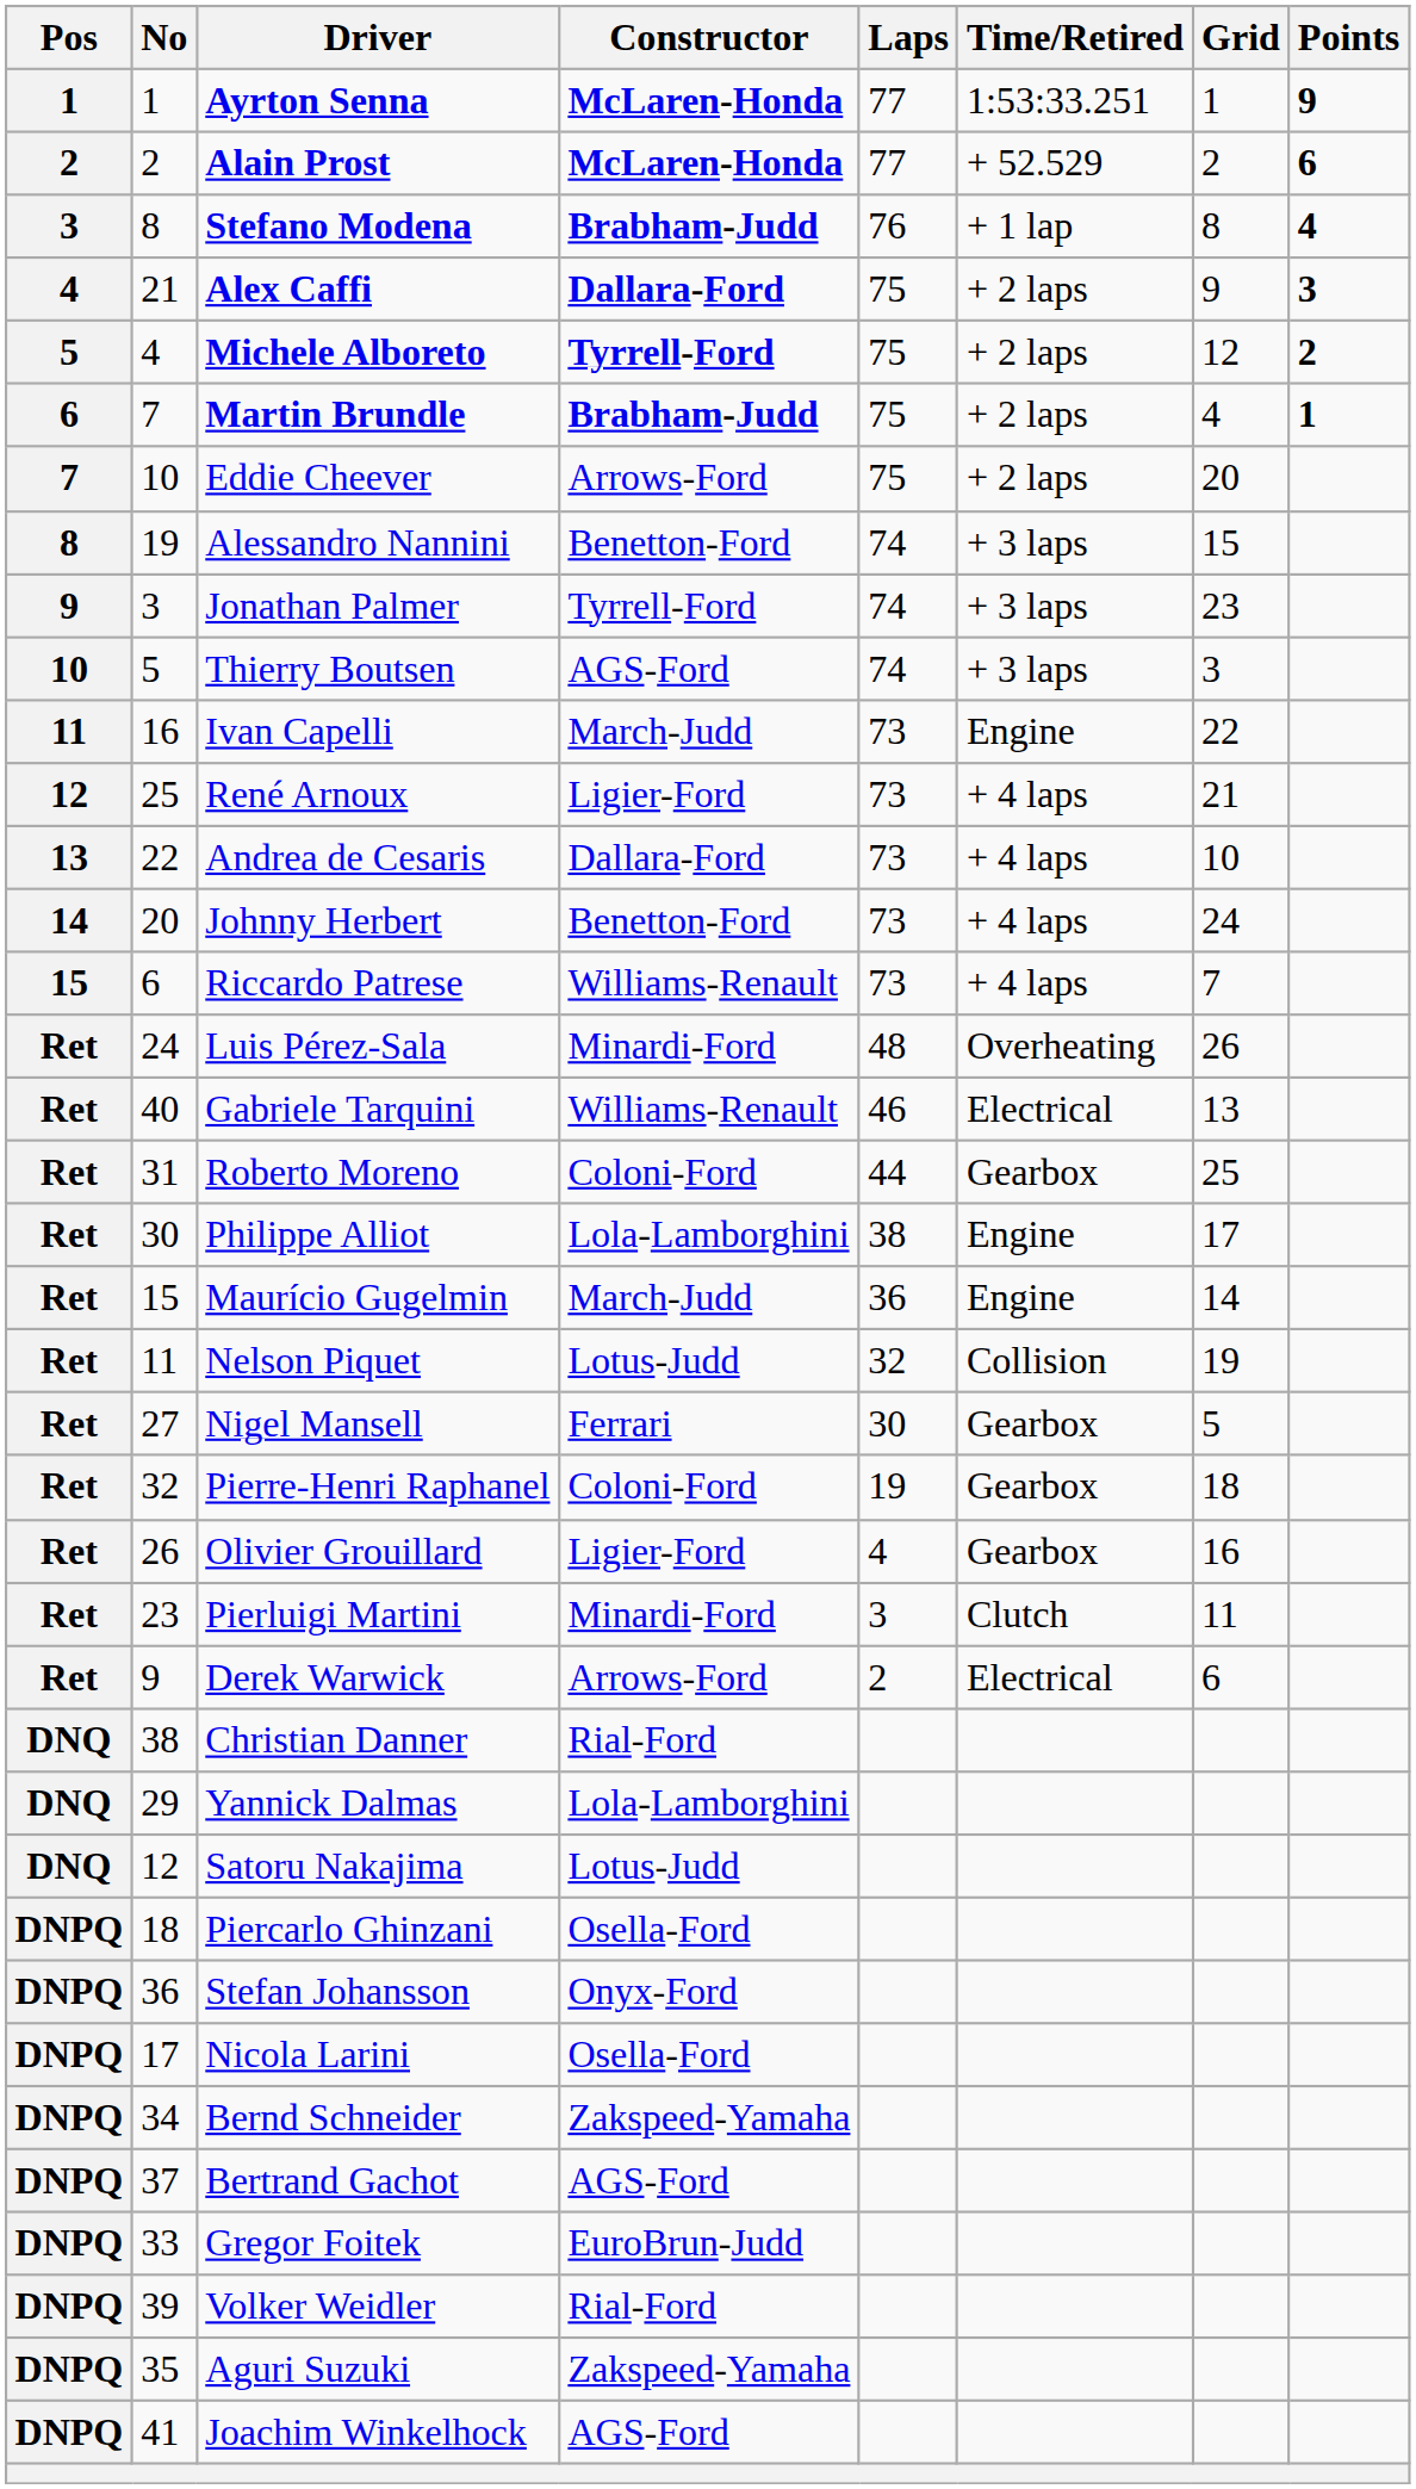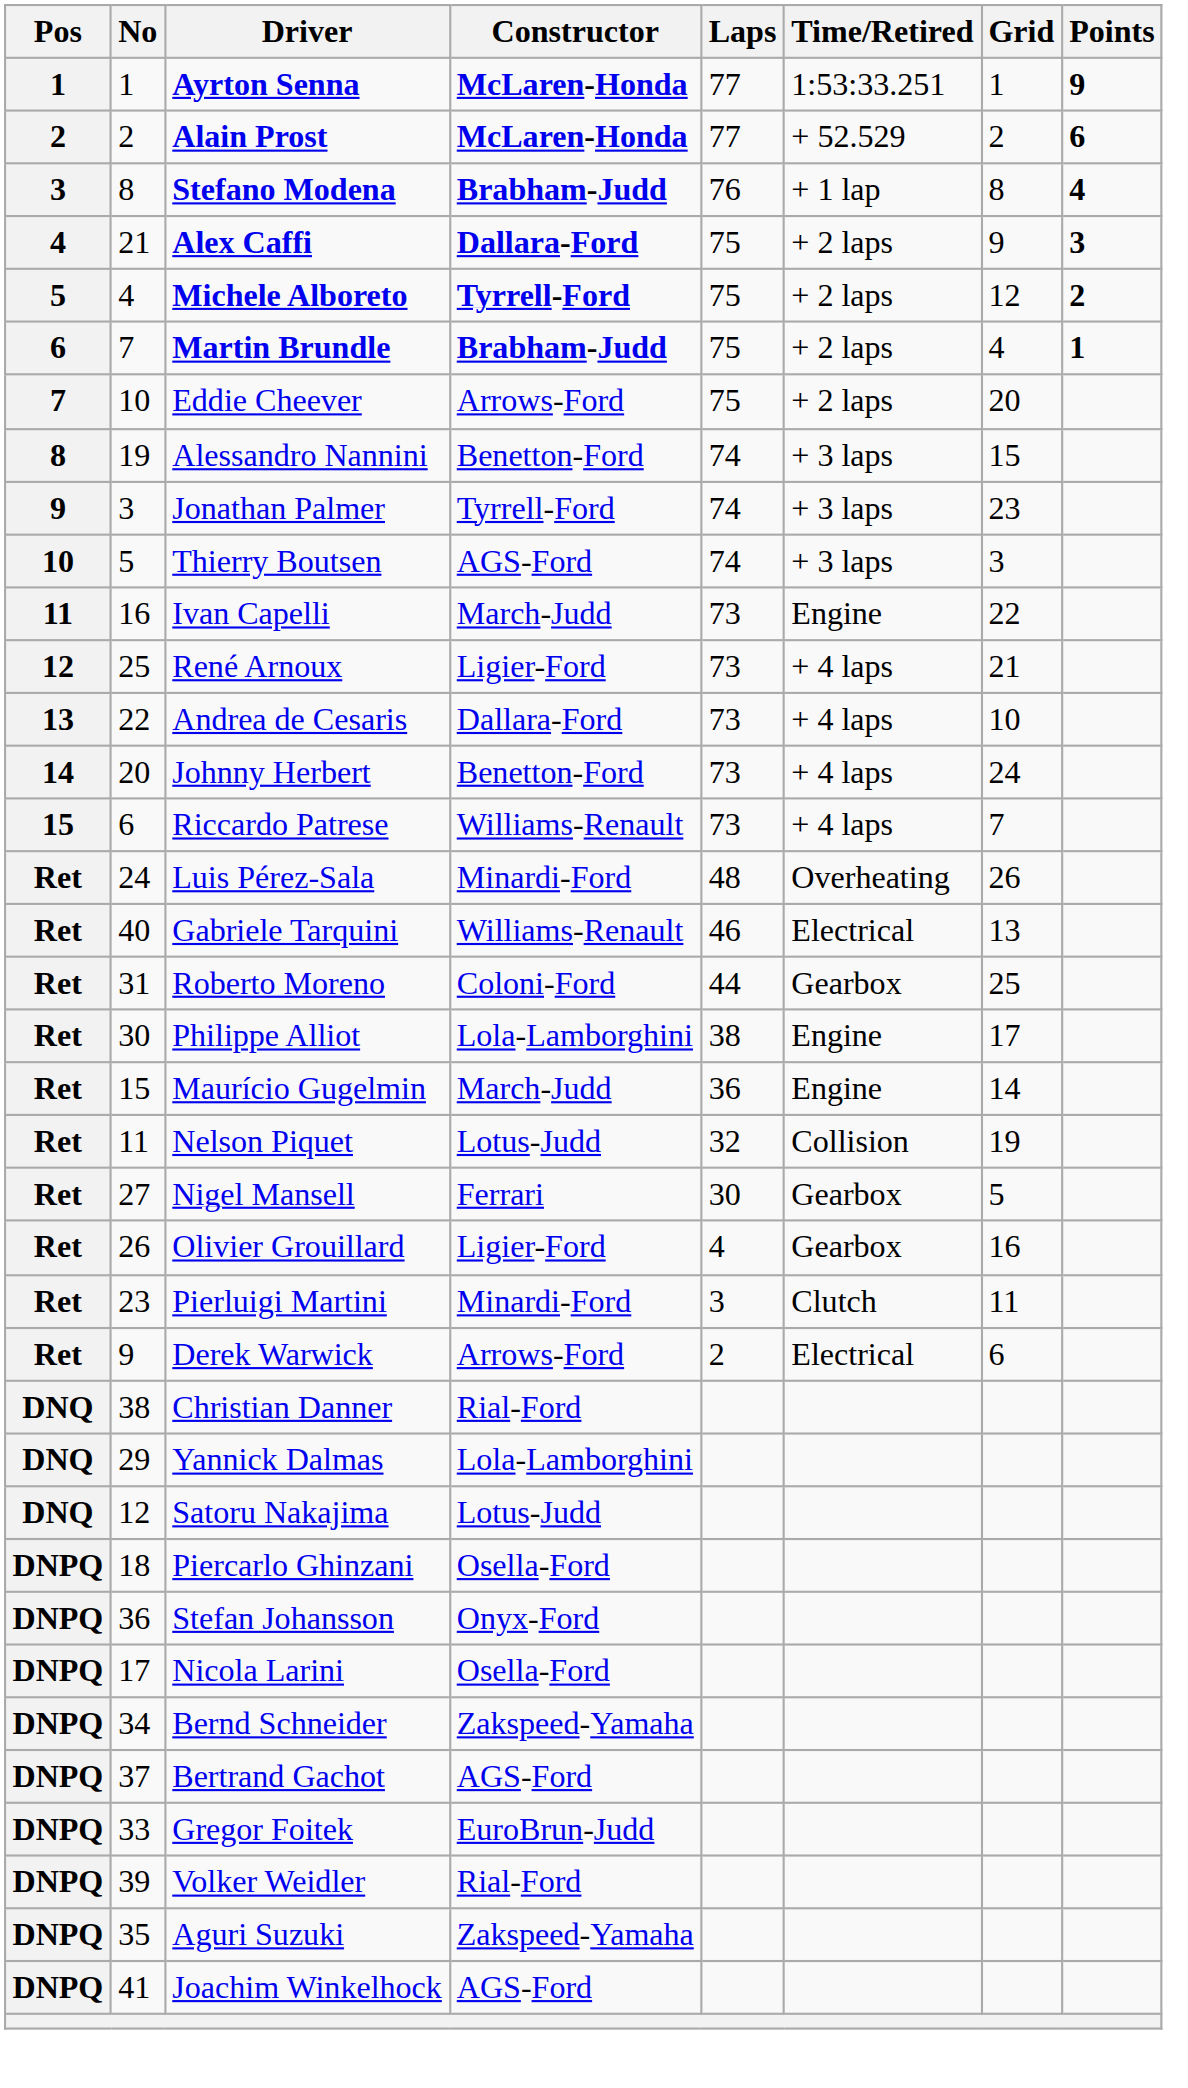 <table class="wikitable" style="font-size: 95%;">
 <tr>
 <th>Pos</th>
 <th>No</th>
 <th>Driver</th>
 <th>Constructor</th>
 <th>Laps</th>
 <th>Time/Retired</th>
 <th>Grid</th>
 <th>Points</th>
 </tr>
 <tr>
 <th>1</th>
 <td>1</td>
 <td> <strong><a href='#'>Ayrton Senna</a></strong></td>
 <td><strong><a href='#'>McLaren</a>-<a href='#'>Honda</a></strong></td>
 <td>77</td>
 <td>1:53:33.251</td>
 <td>1</td>
 <td><strong>9</strong></td>
 </tr>
 <tr>
 <th>2</th>
 <td>2</td>
 <td> <strong><a href='#'>Alain Prost</a></strong></td>
 <td><strong><a href='#'>McLaren</a>-<a href='#'>Honda</a></strong></td>
 <td>77</td>
 <td>+ 52.529</td>
 <td>2</td>
 <td><strong>6</strong></td>
 </tr>
 <tr>
 <th>3</th>
 <td>8</td>
 <td> <strong><a href='#'>Stefano Modena</a></strong></td>
 <td><strong><a href='#'>Brabham</a>-<a href='#'>Judd</a></strong></td>
 <td>76</td>
 <td>+ 1 lap</td>
 <td>8</td>
 <td><strong>4</strong></td>
 </tr>
 <tr>
 <th>4</th>
 <td>21</td>
 <td> <strong><a href='#'>Alex Caffi</a></strong></td>
 <td><strong><a href='#'>Dallara</a>-<a href='#'>Ford</a></strong></td>
 <td>75</td>
 <td>+ 2 laps</td>
 <td>9</td>
 <td><strong>3</strong></td>
 </tr>
 <tr>
 <th>5</th>
 <td>4</td>
 <td> <strong><a href='#'>Michele Alboreto</a></strong></td>
 <td><strong><a href='#'>Tyrrell</a>-<a href='#'>Ford</a></strong></td>
 <td>75</td>
 <td>+ 2 laps</td>
 <td>12</td>
 <td><strong>2</strong></td>
 </tr>
 <tr>
 <th>6</th>
 <td>7</td>
 <td> <strong><a href='#'>Martin Brundle</a></strong></td>
 <td><strong><a href='#'>Brabham</a>-<a href='#'>Judd</a></strong></td>
 <td>75</td>
 <td>+ 2 laps</td>
 <td>4</td>
 <td><strong>1</strong></td>
 </tr>
 <tr>
 <th>7</th>
 <td>10</td>
 <td> <a href='#'>Eddie Cheever</a></td>
 <td><a href='#'>Arrows</a>-<a href='#'>Ford</a></td>
 <td>75</td>
 <td>+ 2 laps</td>
 <td>20</td>
 <td></td>
 </tr>
 <tr>
 <th>8</th>
 <td>19</td>
 <td> <a href='#'>Alessandro Nannini</a></td>
 <td><a href='#'>Benetton</a>-<a href='#'>Ford</a></td>
 <td>74</td>
 <td>+ 3 laps</td>
 <td>15</td>
 <td></td>
 </tr>
 <tr>
 <th>9</th>
 <td>3</td>
 <td> <a href='#'>Jonathan Palmer</a></td>
 <td><a href='#'>Tyrrell</a>-<a href='#'>Ford</a></td>
 <td>74</td>
 <td>+ 3 laps</td>
 <td>23</td>
 <td></td>
 </tr>
 <tr>
 <th>10</th>
 <td>5</td>
 <td> <a href='#'>Thierry Boutsen</a></td>
 <td><a href='#'>AGS</a>-<a href='#'>Ford</a></td>
 <td>74</td>
 <td>+ 3 laps</td>
 <td>3</td>
 <td></td>
 </tr>
 <tr>
 <th>11</th>
 <td>16</td>
 <td> <a href='#'>Ivan Capelli</a></td>
 <td><a href='#'>March</a>-<a href='#'>Judd</a></td>
 <td>73</td>
 <td>Engine</td>
 <td>22</td>
 <td></td>
 </tr>
 <tr>
 <th>12</th>
 <td>25</td>
 <td> <a href='#'>René Arnoux</a></td>
 <td><a href='#'>Ligier</a>-<a href='#'>Ford</a></td>
 <td>73</td>
 <td>+ 4 laps</td>
 <td>21</td>
 <td></td>
 </tr>
 <tr>
 <th>13</th>
 <td>22</td>
 <td> <a href='#'>Andrea de Cesaris</a></td>
 <td><a href='#'>Dallara</a>-<a href='#'>Ford</a></td>
 <td>73</td>
 <td>+ 4 laps</td>
 <td>10</td>
 <td></td>
 </tr>
 <tr>
 <th>14</th>
 <td>20</td>
 <td> <a href='#'>Johnny Herbert</a></td>
 <td><a href='#'>Benetton</a>-<a href='#'>Ford</a></td>
 <td>73</td>
 <td>+ 4 laps</td>
 <td>24</td>
 <td></td>
 </tr>
 <tr>
 <th>15</th>
 <td>6</td>
 <td> <a href='#'>Riccardo Patrese</a></td>
 <td><a href='#'>Williams</a>-<a href='#'>Renault</a></td>
 <td>73</td>
 <td>+ 4 laps</td>
 <td>7</td>
 <td></td>
 </tr>
 <tr>
 <th>Ret</th>
 <td>24</td>
 <td> <a href='#'>Luis Pérez-Sala</a></td>
 <td><a href='#'>Minardi</a>-<a href='#'>Ford</a></td>
 <td>48</td>
 <td>Overheating</td>
 <td>26</td>
 <td></td>
 </tr>
 <tr>
 <th>Ret</th>
 <td>40</td>
 <td> <a href='#'>Gabriele Tarquini</a></td>
 <td><a href='#'>Williams</a>-<a href='#'>Renault</a></td>
 <td>46</td>
 <td>Electrical</td>
 <td>13</td>
 <td></td>
 </tr>
 <tr>
 <th>Ret</th>
 <td>31</td>
 <td> <a href='#'>Roberto Moreno</a></td>
 <td><a href='#'>Coloni</a>-<a href='#'>Ford</a></td>
 <td>44</td>
 <td>Gearbox</td>
 <td>25</td>
 <td></td>
 </tr>
 <tr>
 <th>Ret</th>
 <td>30</td>
 <td> <a href='#'>Philippe Alliot</a></td>
 <td><a href='#'>Lola</a>-<a href='#'>Lamborghini</a></td>
 <td>38</td>
 <td>Engine</td>
 <td>17</td>
 <td></td>
 </tr>
 <tr>
 <th>Ret</th>
 <td>15</td>
 <td> <a href='#'>Maurício Gugelmin</a></td>
 <td><a href='#'>March</a>-<a href='#'>Judd</a></td>
 <td>36</td>
 <td>Engine</td>
 <td>14</td>
 <td></td>
 </tr>
 <tr>
 <th>Ret</th>
 <td>11</td>
 <td> <a href='#'>Nelson Piquet</a></td>
 <td><a href='#'>Lotus</a>-<a href='#'>Judd</a></td>
 <td>32</td>
 <td>Collision</td>
 <td>19</td>
 <td></td>
 </tr>
 <tr>
 <th>Ret</th>
 <td>27</td>
 <td> <a href='#'>Nigel Mansell</a></td>
 <td><a href='#'>Ferrari</a></td>
 <td>30</td>
 <td>Gearbox</td>
 <td>5</td>
 <td></td>
 </tr>
 <tr>
 <th>Ret</th>
-<td>32</td>
-<td> <a href='#'>Pierre-Henri Raphanel</a></td>
-<td><a href='#'>Coloni</a>-<a href='#'>Ford</a></td>
-<td>19</td>
-<td>Gearbox</td>
-<td>18</td>
-<td></td>
-</tr>
-<tr>
-<th>Ret</th>
 <td>26</td>
 <td> <a href='#'>Olivier Grouillard</a></td>
 <td><a href='#'>Ligier</a>-<a href='#'>Ford</a></td>
 <td>4</td>
 <td>Gearbox</td>
 <td>16</td>
 <td></td>
 </tr>
 <tr>
 <th>Ret</th>
 <td>23</td>
 <td> <a href='#'>Pierluigi Martini</a></td>
 <td><a href='#'>Minardi</a>-<a href='#'>Ford</a></td>
 <td>3</td>
 <td>Clutch</td>
 <td>11</td>
 <td></td>
 </tr>
 <tr>
 <th>Ret</th>
 <td>9</td>
 <td> <a href='#'>Derek Warwick</a></td>
 <td><a href='#'>Arrows</a>-<a href='#'>Ford</a></td>
 <td>2</td>
 <td>Electrical</td>
 <td>6</td>
 <td></td>
 </tr>
 <tr>
 <th>DNQ</th>
 <td>38</td>
 <td> <a href='#'>Christian Danner</a></td>
 <td><a href='#'>Rial</a>-<a href='#'>Ford</a></td>
 <td></td>
 <td></td>
 <td></td>
 <td></td>
 </tr>
 <tr>
 <th>DNQ</th>
 <td>29</td>
 <td> <a href='#'>Yannick Dalmas</a></td>
 <td><a href='#'>Lola</a>-<a href='#'>Lamborghini</a></td>
 <td></td>
 <td></td>
 <td></td>
 <td></td>
 </tr>
 <tr>
 <th>DNQ</th>
 <td>12</td>
 <td> <a href='#'>Satoru Nakajima</a></td>
 <td><a href='#'>Lotus</a>-<a href='#'>Judd</a></td>
 <td></td>
 <td></td>
 <td></td>
 <td></td>
 </tr>
 <tr>
 <th>DNPQ</th>
 <td>18</td>
 <td> <a href='#'>Piercarlo Ghinzani</a></td>
 <td><a href='#'>Osella</a>-<a href='#'>Ford</a></td>
 <td></td>
 <td></td>
 <td></td>
 <td></td>
 </tr>
 <tr>
 <th>DNPQ</th>
 <td>36</td>
 <td> <a href='#'>Stefan Johansson</a></td>
 <td><a href='#'>Onyx</a>-<a href='#'>Ford</a></td>
 <td></td>
 <td></td>
 <td></td>
 <td></td>
 </tr>
 <tr>
 <th>DNPQ</th>
 <td>17</td>
 <td> <a href='#'>Nicola Larini</a></td>
 <td><a href='#'>Osella</a>-<a href='#'>Ford</a></td>
 <td></td>
 <td></td>
 <td></td>
 <td></td>
 </tr>
 <tr>
 <th>DNPQ</th>
 <td>34</td>
 <td> <a href='#'>Bernd Schneider</a></td>
 <td><a href='#'>Zakspeed</a>-<a href='#'>Yamaha</a></td>
 <td></td>
 <td></td>
 <td></td>
 <td></td>
 </tr>
 <tr>
 <th>DNPQ</th>
 <td>37</td>
 <td> <a href='#'>Bertrand Gachot</a></td>
 <td><a href='#'>AGS</a>-<a href='#'>Ford</a></td>
 <td></td>
 <td></td>
 <td></td>
 <td></td>
 </tr>
 <tr>
 <th>DNPQ</th>
 <td>33</td>
 <td> <a href='#'>Gregor Foitek</a></td>
 <td><a href='#'>EuroBrun</a>-<a href='#'>Judd</a></td>
 <td></td>
 <td></td>
 <td></td>
 <td></td>
 </tr>
 <tr>
 <th>DNPQ</th>
 <td>39</td>
 <td> <a href='#'>Volker Weidler</a></td>
 <td><a href='#'>Rial</a>-<a href='#'>Ford</a></td>
 <td></td>
 <td></td>
 <td></td>
 <td></td>
 </tr>
 <tr>
 <th>DNPQ</th>
 <td>35</td>
 <td> <a href='#'>Aguri Suzuki</a></td>
 <td><a href='#'>Zakspeed</a>-<a href='#'>Yamaha</a></td>
 <td></td>
 <td></td>
 <td></td>
 <td></td>
 </tr>
 <tr>
 <th>DNPQ</th>
 <td>41</td>
 <td> <a href='#'>Joachim Winkelhock</a></td>
 <td><a href='#'>AGS</a>-<a href='#'>Ford</a></td>
 <td></td>
 <td></td>
 <td></td>
 <td></td>
 </tr>
 <tr>
 <th colspan="8"></th>
 </tr>
 </table>
